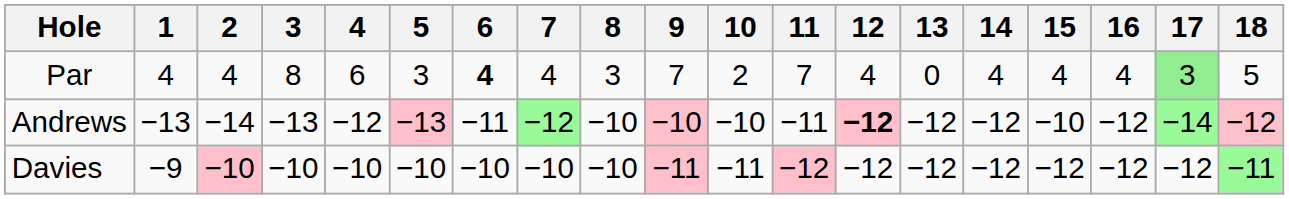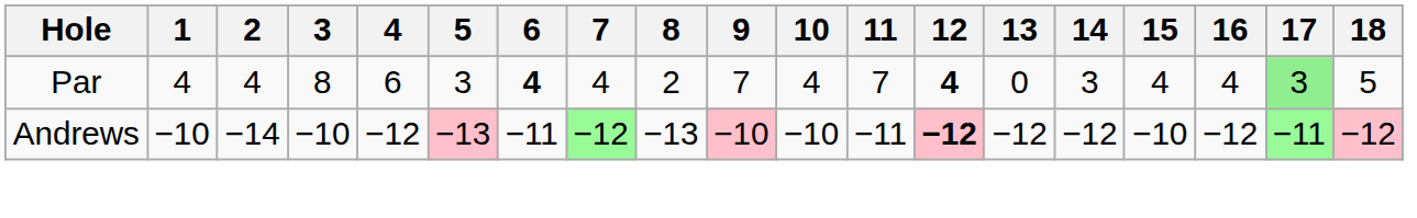 <table class="wikitable" style="text-align:center">
 <tr>
 <th>Hole</th>
 <th>1</th>
 <th>2</th>
 <th>3</th>
 <th>4</th>
 <th>5</th>
 <th>6</th>
 <th>7</th>
 <th>8</th>
 <th>9</th>
 <th>10</th>
 <th>11</th>
 <th>12</th>
 <th>13</th>
 <th>14</th>
 <th>15</th>
 <th>16</th>
 <th>17</th>
 <th>18</th>
 </tr>
 <tr>
 <td>Par</td>
 <td>4</td>
 <td>4</td>
 <td>8</td>
 <td>6</td>
 <td>3</td>
 <td><strong>4</strong></td>
 <td>4</td>
-<td>3</td>
-<td>7</td>
 <td>2</td>
 <td>7</td>
 <td>4</td>
+<td>7</td>
+<td><strong>4</strong></td>
 <td>0</td>
-<td>4</td>
+<td>3</td>
 <td>4</td>
 <td>4</td>
 <td style="background: lightgreen;">3</td>
 <td>5</td>
 </tr>
 <tr>
 <td align=left> Andrews</td>
-<td>−13</td>
+<td>−10</td>
 <td>−14</td>
-<td>−13</td>
+<td>−10</td>
 <td>−12</td>
 <td style="background: Pink;">−13</td>
 <td>−11</td>
 <td style="background: PaleGreen;">−12</td>
-<td>−10</td>
+<td>−13</td>
 <td style="background: Pink;">−10</td>
 <td>−10</td>
 <td>−11</td>
 <td style="background: Pink;"><strong>−12</strong></td>
 <td>−12</td>
 <td>−12</td>
 <td>−10</td>
 <td>−12</td>
-<td style="background: PaleGreen;">−14</td>
+<td style="background: PaleGreen;">−11</td>
 <td style="background: Pink;">−12</td>
 </tr>
-<tr>
-<td align=left> Davies</td>
-<td>−9</td>
-<td style="background: Pink;">−10</td>
-<td>−10</td>
-<td>−10</td>
-<td>−10</td>
-<td>−10</td>
-<td>−10</td>
-<td>−10</td>
-<td style="background: Pink;">−11</td>
-<td>−11</td>
-<td style="background: Pink;">−12</td>
-<td>−12</td>
-<td>−12</td>
-<td>−12</td>
-<td>−12</td>
-<td>−12</td>
-<td>−12</td>
-<td style="background: PaleGreen;">−11</td>
-</tr>
 </table>
